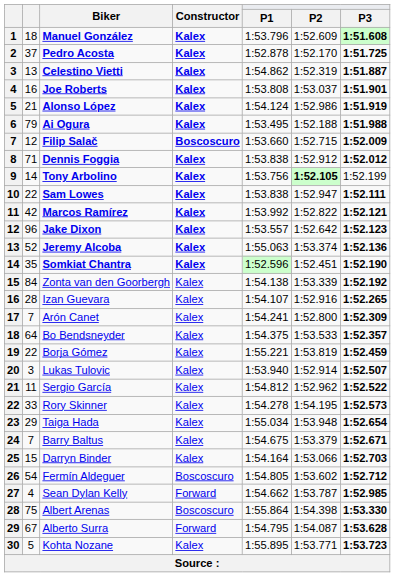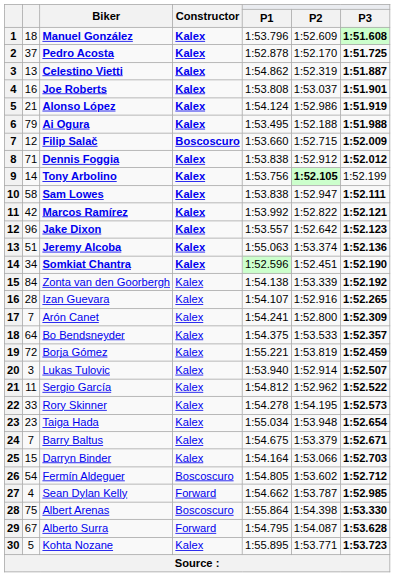 <table class="wikitable sortable" style="font-size: 85%;">
 <tr>
 <th rowspan="2"></th>
 <th rowspan="2"></th>
 <th rowspan="2">Biker</th>
 <th rowspan="2">Constructor</th>
 <th colspan="3" style="background:#eaecf0; text-align:center;"></th>
 </tr>
 <tr>
 <th scope="col">P1</th>
 <th scope="col">P2</th>
 <th scope="col">P3</th>
 </tr>
 <tr>
 <th scope="row">1</th>
 <td align="center">18</td>
 <td><strong> <a href='#'>Manuel González</a></strong></td>
 <td><strong><a href='#'>Kalex</a></strong></td>
 <td>1:53.796</td>
 <td>1:52.609</td>
 <td style="background:#ccffcc;"><strong>1:51.608</strong></td>
 </tr>
 <tr>
 <th scope="row">2</th>
 <td align="center">37</td>
 <td><strong> <a href='#'>Pedro Acosta</a></strong></td>
 <td><strong><a href='#'>Kalex</a></strong></td>
 <td>1:52.878</td>
 <td>1:52.170</td>
 <td><strong>1:51.725</strong></td>
 </tr>
 <tr>
 <th scope="row">3</th>
 <td align="center">13</td>
 <td><strong></strong> <strong><a href='#'>Celestino Vietti</a></strong></td>
 <td><strong><a href='#'>Kalex</a></strong></td>
 <td>1:54.862</td>
 <td>1:52.319</td>
 <td><strong>1:51.887</strong></td>
 </tr>
 <tr>
 <th scope="row">4</th>
 <td align="center">16</td>
 <td><strong> <a href='#'>Joe Roberts</a></strong></td>
 <td><strong><a href='#'>Kalex</a></strong></td>
 <td>1:53.808</td>
 <td>1:53.037</td>
 <td><strong>1:51.901</strong></td>
 </tr>
 <tr>
 <th scope="row">5</th>
 <td align="center">21</td>
 <td><strong> <a href='#'>Alonso López</a></strong></td>
 <td><strong><a href='#'>Kalex</a></strong></td>
 <td>1:54.124</td>
 <td>1:52.986</td>
 <td><strong>1:51.919</strong></td>
 </tr>
 <tr>
 <th scope="row">6</th>
 <td align="center">79</td>
 <td><strong> <a href='#'>Ai Ogura</a></strong></td>
 <td><strong><a href='#'>Kalex</a></strong></td>
 <td>1:53.495</td>
 <td>1:52.188</td>
 <td><strong>1:51.988</strong></td>
 </tr>
 <tr>
 <th scope="row">7</th>
 <td align="center">12</td>
 <td><strong> <a href='#'>Filip Salač</a></strong></td>
 <td><strong><a href='#'>Boscoscuro</a></strong></td>
 <td>1:53.660</td>
 <td>1:52.715</td>
 <td><strong>1:52.009</strong></td>
 </tr>
 <tr>
 <th scope="row">8</th>
 <td align="center">71</td>
 <td><strong></strong> <strong><a href='#'>Dennis Foggia</a></strong></td>
 <td><strong><a href='#'>Kalex</a></strong></td>
 <td>1:53.838</td>
 <td>1:52.912</td>
 <td><strong>1:52.012</strong></td>
 </tr>
 <tr>
 <th scope="row">9</th>
 <td align="center">14</td>
 <td><strong></strong> <strong><a href='#'>Tony Arbolino</a></strong></td>
 <td><strong><a href='#'>Kalex</a></strong></td>
 <td>1:53.756</td>
 <td style="background:#ccffcc;"><strong>1:52.105</strong></td>
 <td>1:52.199</td>
 </tr>
 <tr>
 <th scope="row">10</th>
-<td align="center">22</td>
+<td align="center">58</td>
 <td><strong> <a href='#'>Sam Lowes</a></strong></td>
 <td><strong><a href='#'>Kalex</a></strong></td>
 <td>1:53.838</td>
 <td>1:52.947</td>
 <td><strong>1:52.111</strong></td>
 </tr>
 <tr>
 <th scope="row">11</th>
 <td align="center">42</td>
 <td><strong> <a href='#'>Marcos Ramírez</a></strong></td>
 <td><strong><a href='#'>Kalex</a></strong></td>
 <td>1:53.992</td>
 <td>1:52.822</td>
 <td><strong>1:52.121</strong></td>
 </tr>
 <tr>
 <th scope="row">12</th>
 <td align="center">96</td>
 <td><strong> <a href='#'>Jake Dixon</a></strong></td>
 <td><strong><a href='#'>Kalex</a></strong></td>
 <td>1:53.557</td>
 <td>1:52.642</td>
 <td><strong>1:52.123</strong></td>
 </tr>
 <tr>
 <th scope="row">13</th>
-<td align="center">52</td>
+<td align="center">51</td>
 <td><strong> <a href='#'>Jeremy Alcoba</a></strong></td>
 <td><strong><a href='#'>Kalex</a></strong></td>
 <td>1:55.063</td>
 <td>1:53.374</td>
 <td><strong>1:52.136</strong></td>
 </tr>
 <tr>
 <th scope="row">14</th>
-<td align="center">35</td>
+<td align="center">34</td>
 <td><strong> <a href='#'>Somkiat Chantra</a></strong></td>
 <td><strong><a href='#'>Kalex</a></strong></td>
 <td style="background:#ccffcc;">1:52.596</td>
 <td>1:52.451</td>
 <td><strong>1:52.190</strong></td>
 </tr>
 <tr>
 <th scope="row">15</th>
 <td align="center">84</td>
 <td> <a href='#'>Zonta van den Goorbergh</a></td>
 <td><a href='#'>Kalex</a></td>
 <td>1:54.138</td>
 <td>1:53.339</td>
 <td><strong>1:52.192</strong></td>
 </tr>
 <tr>
 <th scope="row">16</th>
 <td align="center">28</td>
 <td> <a href='#'>Izan Guevara</a></td>
 <td><a href='#'>Kalex</a></td>
 <td>1:54.107</td>
 <td>1:52.916</td>
 <td><strong>1:52.265</strong></td>
 </tr>
 <tr>
 <th scope="row">17</th>
 <td align="center">7</td>
 <td> <a href='#'>Arón Canet</a></td>
 <td><a href='#'>Kalex</a></td>
 <td>1:54.241</td>
 <td>1:52.800</td>
 <td><strong>1:52.309</strong></td>
 </tr>
 <tr>
 <th scope="row">18</th>
 <td align="center">64</td>
 <td> <a href='#'>Bo Bendsneyder</a></td>
 <td><a href='#'>Kalex</a></td>
 <td>1:54.375</td>
 <td>1:53.533</td>
 <td><strong>1:52.357</strong></td>
 </tr>
 <tr>
 <th scope="row">19</th>
-<td align="center">22</td>
+<td align="center">72</td>
 <td> <a href='#'>Borja Gómez</a></td>
 <td><a href='#'>Kalex</a></td>
 <td>1:55.221</td>
 <td>1:53.819</td>
 <td><strong>1:52.459</strong></td>
 </tr>
 <tr>
 <th scope="row">20</th>
 <td align="center">3</td>
 <td> <a href='#'>Lukas Tulovic</a></td>
 <td><a href='#'>Kalex</a></td>
 <td>1:53.940</td>
 <td>1:52.914</td>
 <td><strong>1:52.507</strong></td>
 </tr>
 <tr>
 <th scope="row">21</th>
 <td align="center">11</td>
 <td> <a href='#'>Sergio García</a></td>
 <td><a href='#'>Kalex</a></td>
 <td>1:54.812</td>
 <td>1:52.962</td>
 <td><strong>1:52.522</strong></td>
 </tr>
 <tr>
 <th scope="row">22</th>
 <td align="center">33</td>
 <td> <a href='#'>Rory Skinner</a></td>
 <td><a href='#'>Kalex</a></td>
 <td>1:54.278</td>
 <td>1:54.195</td>
 <td><strong>1:52.573</strong></td>
 </tr>
 <tr>
 <th scope="row">23</th>
-<td align="center">29</td>
+<td align="center">23</td>
 <td> <a href='#'>Taiga Hada</a></td>
 <td><a href='#'>Kalex</a></td>
 <td>1:55.034</td>
 <td>1:53.948</td>
 <td><strong>1:52.654</strong></td>
 </tr>
 <tr>
 <th scope="row">24</th>
 <td align="center">7</td>
 <td> <a href='#'>Barry Baltus</a></td>
 <td><a href='#'>Kalex</a></td>
 <td>1:54.675</td>
 <td>1:53.379</td>
 <td><strong>1:52.671</strong></td>
 </tr>
 <tr>
 <th scope="row">25</th>
 <td align="center">15</td>
 <td> <a href='#'>Darryn Binder</a></td>
 <td><a href='#'>Kalex</a></td>
 <td>1:54.164</td>
 <td>1:53.066</td>
 <td><strong>1:52.703</strong></td>
 </tr>
 <tr>
 <th scope="row">26</th>
 <td align="center">54</td>
 <td> <a href='#'>Fermín Aldeguer</a></td>
 <td><a href='#'>Boscoscuro</a></td>
 <td>1:54.805</td>
 <td>1:53.602</td>
 <td><strong>1:52.712</strong></td>
 </tr>
 <tr>
 <th scope="row">27</th>
 <td align="center">4</td>
 <td> <a href='#'>Sean Dylan Kelly</a></td>
 <td><a href='#'>Forward</a></td>
 <td>1:54.662</td>
 <td>1:53.787</td>
 <td><strong>1:52.985</strong></td>
 </tr>
 <tr>
 <th scope="row">28</th>
 <td align="center">75</td>
 <td> <a href='#'>Albert Arenas</a></td>
 <td><a href='#'>Boscoscuro</a></td>
 <td>1:55.864</td>
 <td>1:54.398</td>
 <td><strong>1:53.330</strong></td>
 </tr>
 <tr>
 <th scope="row">29</th>
 <td align="center">67</td>
 <td> <a href='#'>Alberto Surra</a></td>
 <td><a href='#'>Forward</a></td>
 <td>1:54.795</td>
 <td>1:54.087</td>
 <td><strong>1:53.628</strong></td>
 </tr>
 <tr>
 <th scope="row">30</th>
 <td align="center">5</td>
 <td> <a href='#'>Kohta Nozane</a></td>
 <td><a href='#'>Kalex</a></td>
 <td>1:55.895</td>
 <td>1:53.771</td>
 <td><strong>1:53.723</strong></td>
 </tr>
 <tr>
 <th colspan="7">Source : </th>
 </tr>
 </table>
